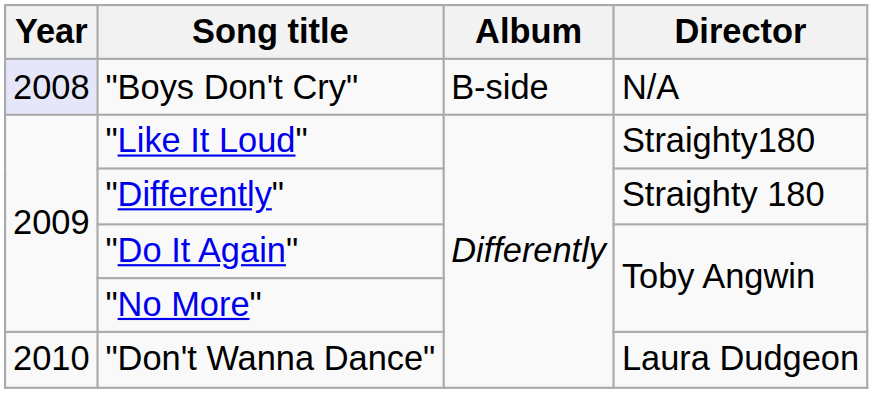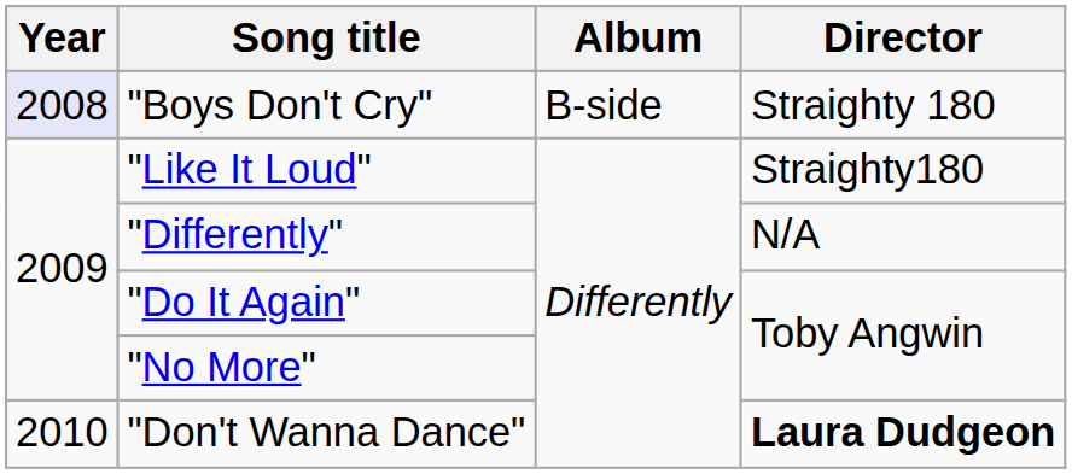 <table class="wikitable">
 <tr>
 <th>Year</th>
 <th>Song title</th>
 <th>Album</th>
 <th>Director</th>
 </tr>
 <tr>
 <td style="background: lavender;">2008</td>
 <td>"Boys Don't Cry"</td>
 <td>B-side</td>
-<td>N/A</td>
+<td>Straighty 180</td>
 </tr>
 <tr>
 <td rowspan=4>2009</td>
 <td>"<a href='#'>Like It Loud</a>"</td>
 <td rowspan=5><em>Differently</em></td>
 <td>Straighty180</td>
 </tr>
 <tr>
 <td>"<a href='#'>Differently</a>"</td>
-<td>Straighty 180</td>
+<td>N/A</td>
 </tr>
 <tr>
 <td>"<a href='#'>Do It Again</a>"</td>
 <td rowspan=2>Toby Angwin</td>
 </tr>
 <tr>
 <td>"<a href='#'>No More</a>"</td>
 </tr>
 <tr>
 <td>2010</td>
 <td>"Don't Wanna Dance"</td>
-<td>Laura Dudgeon</td>
+<td><strong>Laura Dudgeon</strong></td>
 </tr>
 </table>
